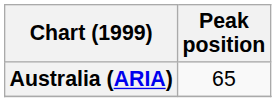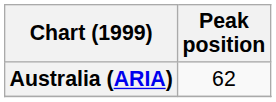 <table class="wikitable sortable plainrowheaders" style="text-align:center">
 <tr>
 <th>Chart (1999)</th>
 <th>Peak<br>position</th>
 </tr>
 <tr>
 <th scope="row">Australia (<a href='#'>ARIA</a>)</th>
-<td>65</td>
+<td>62</td>
 </tr>
 <tr>
 </tr>
 <tr>
 </tr>
 <tr>
 </tr>
 </table>
